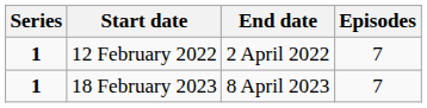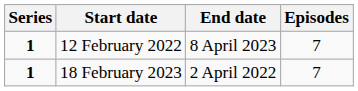 <table class="wikitable" style="text-align:center;">
 <tr>
 <th>Series</th>
 <th>Start date</th>
 <th>End date</th>
 <th>Episodes</th>
 </tr>
 <tr>
 <td><strong>1</strong></td>
 <td>12 February 2022</td>
-<td>2 April 2022</td>
+<td>8 April 2023</td>
 <td>7</td>
 </tr>
 <tr>
 <td><strong>1</strong></td>
 <td>18 February 2023</td>
-<td>8 April 2023</td>
+<td>2 April 2022</td>
 <td>7</td>
 </tr>
 </table>
